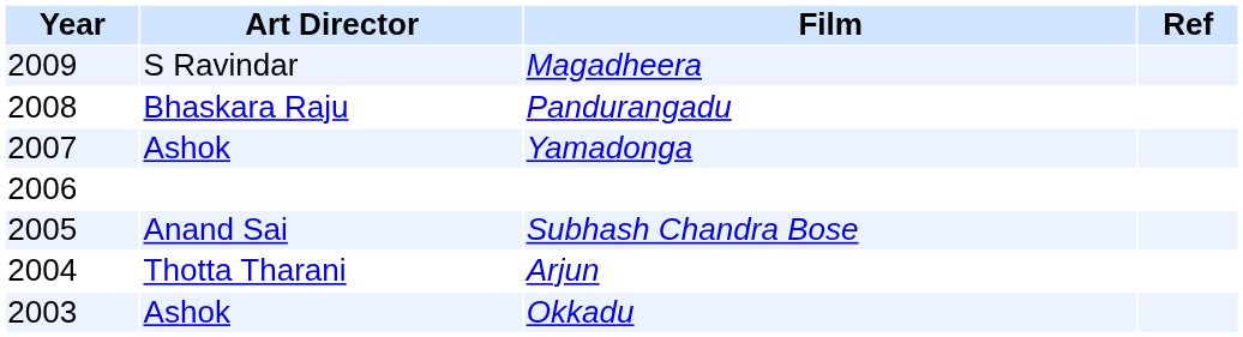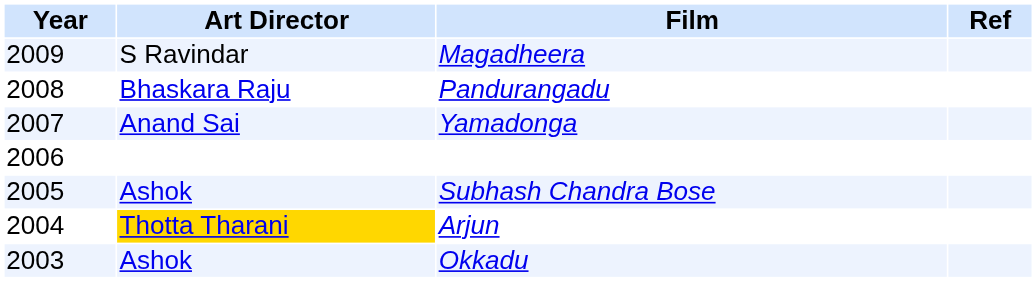 <table cellspacing="1" cellpadding="1" border="0" width="50%">
 <tr bgcolor="#d1e4fd">
 <th>Year</th>
 <th>Art Director</th>
 <th>Film</th>
 <th>Ref</th>
 </tr>
 <tr bgcolor=#edf3fe>
 <td>2009</td>
 <td>S Ravindar</td>
 <td><em><a href='#'>Magadheera</a></em></td>
 <td></td>
 </tr>
 <tr>
 <td>2008</td>
 <td><a href='#'>Bhaskara Raju</a></td>
 <td><em><a href='#'>Pandurangadu</a></em></td>
 <td></td>
 </tr>
 <tr bgcolor=#edf3fe>
 <td>2007</td>
-<td><a href='#'>Ashok</a></td>
+<td><a href='#'>Anand Sai</a></td>
 <td><em><a href='#'>Yamadonga</a></em></td>
 <td></td>
 </tr>
 <tr>
 <td>2006</td>
 <td></td>
 <td></td>
 <td></td>
 </tr>
 <tr bgcolor=#edf3fe>
 <td>2005</td>
-<td><a href='#'>Anand Sai</a></td>
+<td><a href='#'>Ashok</a></td>
 <td><em><a href='#'>Subhash Chandra Bose</a></em></td>
 <td></td>
 </tr>
 <tr>
 <td>2004</td>
-<td><a href='#'>Thotta Tharani</a></td>
+<td style="background: gold;"><a href='#'>Thotta Tharani</a></td>
 <td><em><a href='#'>Arjun</a></em></td>
 <td></td>
 </tr>
 <tr bgcolor=#edf3fe>
 <td>2003</td>
 <td><a href='#'>Ashok</a></td>
 <td><em><a href='#'>Okkadu</a></em></td>
 <td></td>
 </tr>
 <tr>
 </tr>
 </table>
